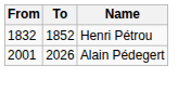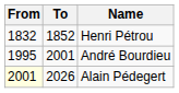 <table class="wikitable">
 <tr>
 <th>From</th>
 <th>To</th>
 <th>Name</th>
 </tr>
 <tr>
 <td>1832</td>
 <td>1852</td>
 <td>Henri Pétrou</td>
 </tr>
 <tr>
+<td>1995</td>
 <td>2001</td>
+<td>André Bourdieu</td>
+</tr>
+<tr>
+<td style="background: lightyellow;">2001</td>
 <td>2026</td>
 <td>Alain Pédegert</td>
 </tr>
 </table>
